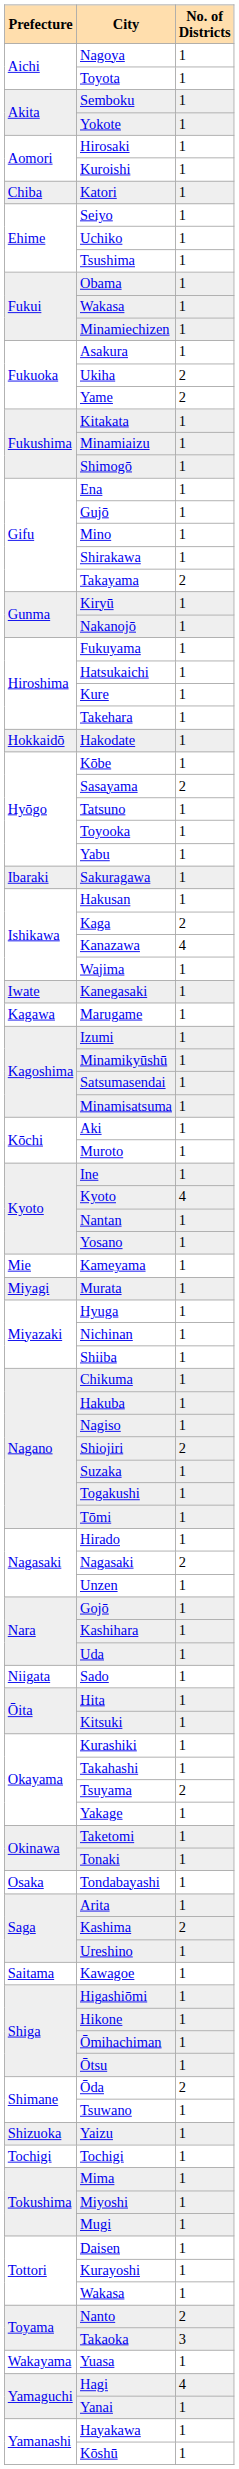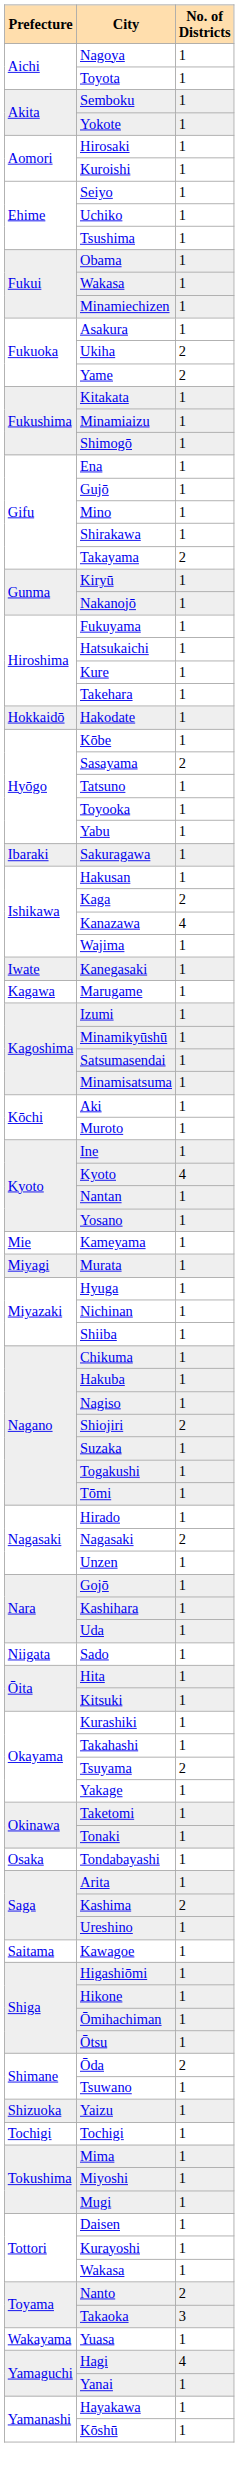 <table class="wikitable" style="background:#fff; float:left;">
 <tr>
 <th style=" background:#ffdead;">Prefecture</th>
 <th style="background:#ffdead;">City</th>
 <th style="background:#ffdead;">No. of<br>Districts</th>
 </tr>
 <tr>
 <td rowspan="2"><a href='#'>Aichi</a></td>
 <td><a href='#'>Nagoya</a></td>
 <td>1</td>
 </tr>
 <tr>
 <td><a href='#'>Toyota</a></td>
 <td>1</td>
 </tr>
 <tr style="background:#efefef;">
 <td rowspan="2"><a href='#'>Akita</a></td>
 <td><a href='#'>Semboku</a></td>
 <td>1</td>
 </tr>
 <tr style="background:#efefef;">
 <td><a href='#'>Yokote</a></td>
 <td>1</td>
 </tr>
 <tr>
 <td rowspan="2"><a href='#'>Aomori</a></td>
 <td><a href='#'>Hirosaki</a></td>
 <td>1</td>
 </tr>
 <tr>
 <td><a href='#'>Kuroishi</a></td>
-<td>1</td>
-</tr>
-<tr style="background:#efefef;">
-<td><a href='#'>Chiba</a></td>
-<td><a href='#'>Katori</a></td>
 <td>1</td>
 </tr>
 <tr>
 <td rowspan="3"><a href='#'>Ehime</a></td>
 <td><a href='#'>Seiyo</a></td>
 <td>1</td>
 </tr>
 <tr>
 <td><a href='#'>Uchiko</a></td>
 <td>1</td>
 </tr>
 <tr>
 <td><a href='#'>Tsushima</a></td>
 <td>1</td>
 </tr>
 <tr style="background:#efefef;">
 <td rowspan="3"><a href='#'>Fukui</a></td>
 <td><a href='#'>Obama</a></td>
 <td>1</td>
 </tr>
 <tr style="background:#efefef;">
 <td><a href='#'>Wakasa</a></td>
 <td>1</td>
 </tr>
 <tr style="background:#efefef;">
 <td><a href='#'>Minamiechizen</a></td>
 <td>1</td>
 </tr>
 <tr>
 <td rowspan="3"><a href='#'>Fukuoka</a></td>
 <td><a href='#'>Asakura</a></td>
 <td>1</td>
 </tr>
 <tr>
 <td><a href='#'>Ukiha</a></td>
 <td>2</td>
 </tr>
 <tr>
 <td><a href='#'>Yame</a></td>
 <td>2</td>
 </tr>
 <tr style="background:#efefef;">
 <td rowspan="3"><a href='#'>Fukushima</a></td>
 <td><a href='#'>Kitakata</a></td>
 <td>1</td>
 </tr>
 <tr style="background:#efefef;">
 <td><a href='#'>Minamiaizu</a></td>
 <td>1</td>
 </tr>
 <tr style="background:#efefef;">
 <td><a href='#'>Shimogō</a></td>
 <td>1</td>
 </tr>
 <tr>
 <td rowspan="5"><a href='#'>Gifu</a></td>
 <td><a href='#'>Ena</a></td>
 <td>1</td>
 </tr>
 <tr>
 <td><a href='#'>Gujō</a></td>
 <td>1</td>
 </tr>
 <tr>
 <td><a href='#'>Mino</a></td>
 <td>1</td>
 </tr>
 <tr>
 <td><a href='#'>Shirakawa</a></td>
 <td>1</td>
 </tr>
 <tr>
 <td><a href='#'>Takayama</a></td>
 <td>2</td>
 </tr>
 <tr style="background:#efefef;">
 <td rowspan="2"><a href='#'>Gunma</a></td>
 <td><a href='#'>Kiryū</a></td>
 <td>1</td>
 </tr>
 <tr style="background:#efefef;">
 <td><a href='#'>Nakanojō</a></td>
 <td>1</td>
 </tr>
 <tr>
 <td rowspan="4"><a href='#'>Hiroshima</a></td>
 <td><a href='#'>Fukuyama</a></td>
 <td>1</td>
 </tr>
 <tr>
 <td><a href='#'>Hatsukaichi</a></td>
 <td>1</td>
 </tr>
 <tr>
 <td><a href='#'>Kure</a></td>
 <td>1</td>
 </tr>
 <tr>
 <td><a href='#'>Takehara</a></td>
 <td>1</td>
 </tr>
 <tr style="background:#efefef;">
 <td><a href='#'>Hokkaidō</a></td>
 <td><a href='#'>Hakodate</a></td>
 <td>1</td>
 </tr>
 <tr>
 <td rowspan="5"><a href='#'>Hyōgo</a></td>
 <td><a href='#'>Kōbe</a></td>
 <td>1</td>
 </tr>
 <tr>
 <td><a href='#'>Sasayama</a></td>
 <td>2</td>
 </tr>
 <tr>
 <td><a href='#'>Tatsuno</a></td>
 <td>1</td>
 </tr>
 <tr>
 <td><a href='#'>Toyooka</a></td>
 <td>1</td>
 </tr>
 <tr>
 <td><a href='#'>Yabu</a></td>
 <td>1</td>
 </tr>
 <tr style="background:#efefef;">
 <td><a href='#'>Ibaraki</a></td>
 <td><a href='#'>Sakuragawa</a></td>
 <td>1</td>
 </tr>
 <tr>
 <td rowspan="4"><a href='#'>Ishikawa</a></td>
 <td><a href='#'>Hakusan</a></td>
 <td>1</td>
 </tr>
 <tr>
 <td><a href='#'>Kaga</a></td>
 <td>2</td>
 </tr>
 <tr>
 <td><a href='#'>Kanazawa</a></td>
 <td>4</td>
 </tr>
 <tr>
 <td><a href='#'>Wajima</a></td>
 <td>1</td>
 </tr>
 <tr style="background:#efefef;">
 <td><a href='#'>Iwate</a></td>
 <td><a href='#'>Kanegasaki</a></td>
 <td>1</td>
 </tr>
 <tr>
 <td><a href='#'>Kagawa</a></td>
 <td><a href='#'>Marugame</a></td>
 <td>1</td>
 </tr>
 <tr style="background:#efefef;">
 <td rowspan="4"><a href='#'>Kagoshima</a></td>
 <td><a href='#'>Izumi</a></td>
 <td>1</td>
 </tr>
 <tr style="background:#efefef;">
 <td><a href='#'>Minamikyūshū</a></td>
 <td>1</td>
 </tr>
 <tr style="background:#efefef;">
 <td><a href='#'>Satsumasendai</a></td>
 <td>1</td>
 </tr>
 <tr style="background:#efefef;">
 <td><a href='#'>Minamisatsuma</a></td>
 <td>1</td>
 </tr>
 <tr>
 <td rowspan="2"><a href='#'>Kōchi</a></td>
 <td><a href='#'>Aki</a></td>
 <td>1</td>
 </tr>
 <tr>
 <td><a href='#'>Muroto</a></td>
 <td>1</td>
 </tr>
 <tr style="background:#efefef;">
 <td rowspan="4"><a href='#'>Kyoto</a></td>
 <td><a href='#'>Ine</a></td>
 <td>1</td>
 </tr>
 <tr style="background:#efefef;">
 <td><a href='#'>Kyoto</a></td>
 <td>4</td>
 </tr>
 <tr style="background:#efefef;">
 <td><a href='#'>Nantan</a></td>
 <td>1</td>
 </tr>
 <tr style="background:#efefef;">
 <td><a href='#'>Yosano</a></td>
 <td>1</td>
 </tr>
 <tr>
 <td><a href='#'>Mie</a></td>
 <td><a href='#'>Kameyama</a></td>
 <td>1</td>
 </tr>
 <tr style="background:#efefef;">
 <td><a href='#'>Miyagi</a></td>
 <td><a href='#'>Murata</a></td>
 <td>1</td>
 </tr>
 <tr>
 <td rowspan="3"><a href='#'>Miyazaki</a></td>
 <td><a href='#'>Hyuga</a></td>
 <td>1</td>
 </tr>
 <tr>
 <td><a href='#'>Nichinan</a></td>
 <td>1</td>
 </tr>
 <tr>
 <td><a href='#'>Shiiba</a></td>
 <td>1</td>
 </tr>
 <tr style="background:#efefef;">
 <td rowspan="7"><a href='#'>Nagano</a></td>
 <td><a href='#'>Chikuma</a></td>
 <td>1</td>
 </tr>
 <tr style="background:#efefef;">
 <td><a href='#'>Hakuba</a></td>
 <td>1</td>
 </tr>
 <tr style="background:#efefef;">
 <td><a href='#'>Nagiso</a></td>
 <td>1</td>
 </tr>
 <tr style="background:#efefef;">
 <td><a href='#'>Shiojiri</a></td>
 <td>2</td>
 </tr>
 <tr style="background:#efefef;">
 <td><a href='#'>Suzaka</a></td>
 <td>1</td>
 </tr>
 <tr style="background:#efefef;">
 <td><a href='#'>Togakushi</a></td>
 <td>1</td>
 </tr>
 <tr style="background:#efefef;">
 <td><a href='#'>Tōmi</a></td>
 <td>1</td>
 </tr>
 <tr>
 <td rowspan="3"><a href='#'>Nagasaki</a></td>
 <td><a href='#'>Hirado</a></td>
 <td>1</td>
 </tr>
 <tr>
 <td><a href='#'>Nagasaki</a></td>
 <td>2</td>
 </tr>
 <tr>
 <td><a href='#'>Unzen</a></td>
 <td>1</td>
 </tr>
 <tr style="background:#efefef;">
 <td rowspan="3"><a href='#'>Nara</a></td>
 <td><a href='#'>Gojō</a></td>
 <td>1</td>
 </tr>
 <tr style="background:#efefef;">
 <td><a href='#'>Kashihara</a></td>
 <td>1</td>
 </tr>
 <tr style="background:#efefef;">
 <td><a href='#'>Uda</a></td>
 <td>1</td>
 </tr>
 <tr>
 <td><a href='#'>Niigata</a></td>
 <td><a href='#'>Sado</a></td>
 <td>1</td>
 </tr>
 <tr style="background:#efefef;">
 <td rowspan="2"><a href='#'>Ōita</a></td>
 <td><a href='#'>Hita</a></td>
 <td>1</td>
 </tr>
 <tr style="background:#efefef;">
 <td><a href='#'>Kitsuki</a></td>
 <td>1</td>
 </tr>
 <tr>
 <td rowspan="4"><a href='#'>Okayama</a></td>
 <td><a href='#'>Kurashiki</a></td>
 <td>1</td>
 </tr>
 <tr>
 <td><a href='#'>Takahashi</a></td>
 <td>1</td>
 </tr>
 <tr>
 <td><a href='#'>Tsuyama</a></td>
 <td>2</td>
 </tr>
 <tr>
 <td><a href='#'>Yakage</a></td>
 <td>1</td>
 </tr>
 <tr style="background:#efefef;">
 <td rowspan="2"><a href='#'>Okinawa</a></td>
 <td><a href='#'>Taketomi</a></td>
 <td>1</td>
 </tr>
 <tr style="background:#efefef;">
 <td><a href='#'>Tonaki</a></td>
 <td>1</td>
 </tr>
 <tr>
 <td><a href='#'>Osaka</a></td>
 <td><a href='#'>Tondabayashi</a></td>
 <td>1</td>
 </tr>
 <tr style="background:#efefef;">
 <td rowspan="3"><a href='#'>Saga</a></td>
 <td><a href='#'>Arita</a></td>
 <td>1</td>
 </tr>
 <tr style="background:#efefef;">
 <td><a href='#'>Kashima</a></td>
 <td>2</td>
 </tr>
 <tr style="background:#efefef;">
 <td><a href='#'>Ureshino</a></td>
 <td>1</td>
 </tr>
 <tr>
 <td><a href='#'>Saitama</a></td>
 <td><a href='#'>Kawagoe</a></td>
 <td>1</td>
 </tr>
 <tr style="background:#efefef;">
 <td rowspan="4"><a href='#'>Shiga</a></td>
 <td><a href='#'>Higashiōmi</a></td>
 <td>1</td>
 </tr>
 <tr style="background:#efefef;">
 <td><a href='#'>Hikone</a></td>
 <td>1</td>
 </tr>
 <tr style="background:#efefef;">
 <td><a href='#'>Ōmihachiman</a></td>
 <td>1</td>
 </tr>
 <tr style="background:#efefef;">
 <td><a href='#'>Ōtsu</a></td>
 <td>1</td>
 </tr>
 <tr>
 <td rowspan="2"><a href='#'>Shimane</a></td>
 <td><a href='#'>Ōda</a></td>
 <td>2</td>
 </tr>
 <tr>
 <td><a href='#'>Tsuwano</a></td>
 <td>1</td>
 </tr>
 <tr style="background:#efefef;">
 <td><a href='#'>Shizuoka</a></td>
 <td><a href='#'>Yaizu</a></td>
 <td>1</td>
 </tr>
 <tr>
 <td><a href='#'>Tochigi</a></td>
 <td><a href='#'>Tochigi</a></td>
 <td>1</td>
 </tr>
 <tr style="background:#efefef;">
 <td rowspan="3"><a href='#'>Tokushima</a></td>
 <td><a href='#'>Mima</a></td>
 <td>1</td>
 </tr>
 <tr style="background:#efefef;">
 <td><a href='#'>Miyoshi</a></td>
 <td>1</td>
 </tr>
 <tr style="background:#efefef;">
 <td><a href='#'>Mugi</a></td>
 <td>1</td>
 </tr>
 <tr>
 <td rowspan="3"><a href='#'>Tottori</a></td>
 <td><a href='#'>Daisen</a></td>
 <td>1</td>
 </tr>
 <tr>
 <td><a href='#'>Kurayoshi</a></td>
 <td>1</td>
 </tr>
 <tr>
 <td><a href='#'>Wakasa</a></td>
 <td>1</td>
 </tr>
 <tr style="background:#efefef;">
 <td rowspan="2"><a href='#'>Toyama</a></td>
 <td><a href='#'>Nanto</a></td>
 <td>2</td>
 </tr>
 <tr style="background:#efefef;">
 <td><a href='#'>Takaoka</a></td>
 <td>3</td>
 </tr>
 <tr>
 <td><a href='#'>Wakayama</a></td>
 <td><a href='#'>Yuasa</a></td>
 <td>1</td>
 </tr>
 <tr style="background:#efefef;">
 <td rowspan="2"><a href='#'>Yamaguchi</a></td>
 <td><a href='#'>Hagi</a></td>
 <td>4</td>
 </tr>
 <tr style="background:#efefef;">
 <td><a href='#'>Yanai</a></td>
 <td>1</td>
 </tr>
 <tr>
 <td rowspan="2"><a href='#'>Yamanashi</a></td>
 <td><a href='#'>Hayakawa</a></td>
 <td>1</td>
 </tr>
 <tr>
 <td><a href='#'>Kōshū</a></td>
 <td>1</td>
 </tr>
 </table>
